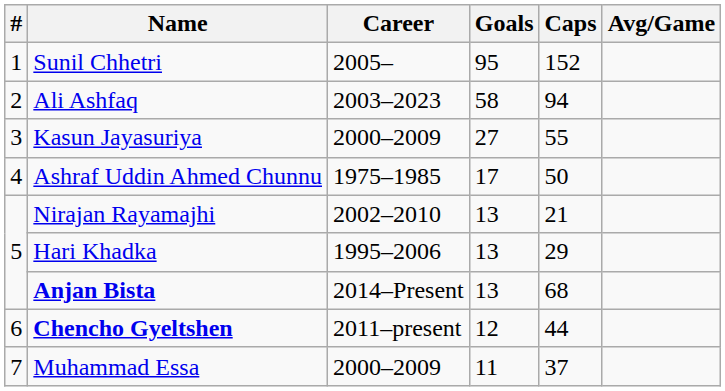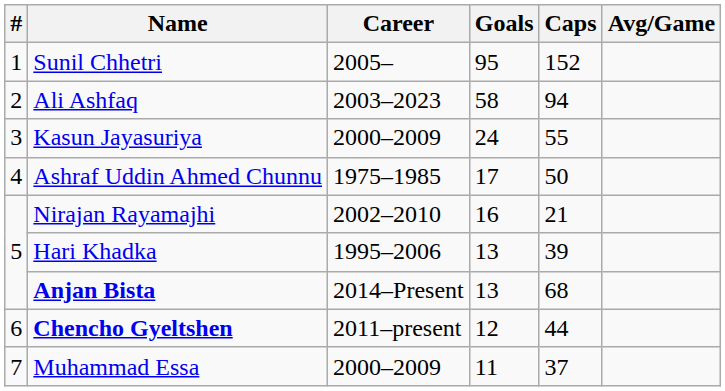 <table class="wikitable";>
 <tr>
 <th>#</th>
 <th>Name</th>
 <th>Career</th>
 <th>Goals</th>
 <th>Caps</th>
 <th>Avg/Game</th>
 </tr>
 <tr>
 <td>1</td>
 <td> <a href='#'>Sunil Chhetri</a> </td>
 <td>2005–</td>
 <td>95</td>
 <td>152</td>
 <td></td>
 </tr>
 <tr>
 <td>2</td>
 <td> <a href='#'>Ali Ashfaq</a> </td>
 <td>2003–2023</td>
 <td>58</td>
 <td>94</td>
 <td></td>
 </tr>
 <tr>
 <td>3</td>
 <td> <a href='#'>Kasun Jayasuriya</a> </td>
 <td>2000–2009</td>
-<td>27</td>
+<td>24</td>
 <td>55</td>
 <td></td>
 </tr>
 <tr>
 <td>4</td>
 <td> <a href='#'>Ashraf Uddin Ahmed Chunnu</a> </td>
 <td>1975–1985</td>
 <td>17</td>
 <td>50</td>
 <td></td>
 </tr>
 <tr>
 <td rowspan="3">5</td>
 <td> <a href='#'>Nirajan Rayamajhi</a> </td>
 <td>2002–2010</td>
-<td>13</td>
+<td>16</td>
 <td>21</td>
 <td></td>
 </tr>
 <tr>
 <td> <a href='#'>Hari Khadka</a> </td>
 <td>1995–2006</td>
 <td>13</td>
-<td>29</td>
+<td>39</td>
 <td></td>
 </tr>
 <tr>
 <td> <strong><a href='#'>Anjan Bista</a></strong> </td>
 <td>2014–Present</td>
 <td>13</td>
 <td>68</td>
 <td></td>
 </tr>
 <tr>
 <td>6</td>
 <td> <strong><a href='#'>Chencho Gyeltshen</a></strong> </td>
 <td>2011–present</td>
 <td>12</td>
 <td>44</td>
 <td></td>
 </tr>
 <tr>
 <td>7</td>
 <td> <a href='#'>Muhammad Essa</a> </td>
 <td>2000–2009</td>
 <td>11</td>
 <td>37</td>
 <td></td>
 </tr>
 </table>
